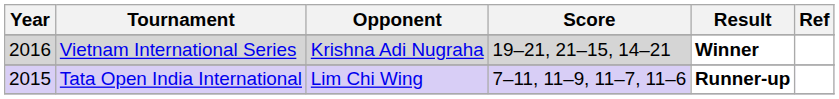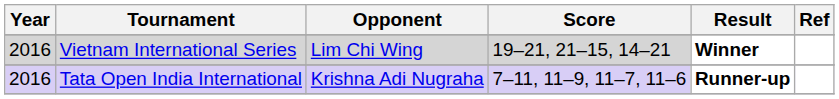 <table class="sortable wikitable" style="font-size: 90%;">
 <tr>
 <th>Year</th>
 <th>Tournament</th>
 <th>Opponent</th>
 <th>Score</th>
 <th>Result</th>
 <th>Ref</th>
 </tr>
 <tr>
 </tr>
 <tr style="background:#D5D5D5">
 <td align="center">2016</td>
 <td align="left"><a href='#'>Vietnam International Series</a></td>
-<td align="left"> <a href='#'>Krishna Adi Nugraha</a></td>
+<td align="left"> <a href='#'>Lim Chi Wing</a></td>
 <td align="left">19–21, 21–15, 14–21</td>
 <td style="text-align:left; background:white"> <strong>Winner</strong></td>
 <td style="text-align:center; background:white"></td>
 </tr>
 <tr>
 </tr>
 <tr style="background:#D8CEF6">
-<td align="center">2015</td>
+<td align="center">2016</td>
 <td align="left"><a href='#'>Tata Open India International</a></td>
-<td align="left"> <a href='#'>Lim Chi Wing</a></td>
+<td align="left"> <a href='#'>Krishna Adi Nugraha</a></td>
 <td align="left">7–11, 11–9, 11–7, 11–6</td>
 <td style="text-align:left; background:white"> <strong>Runner-up</strong></td>
 <td style="text-align:center; background:white"></td>
 </tr>
 <tr>
 </tr>
 </table>
